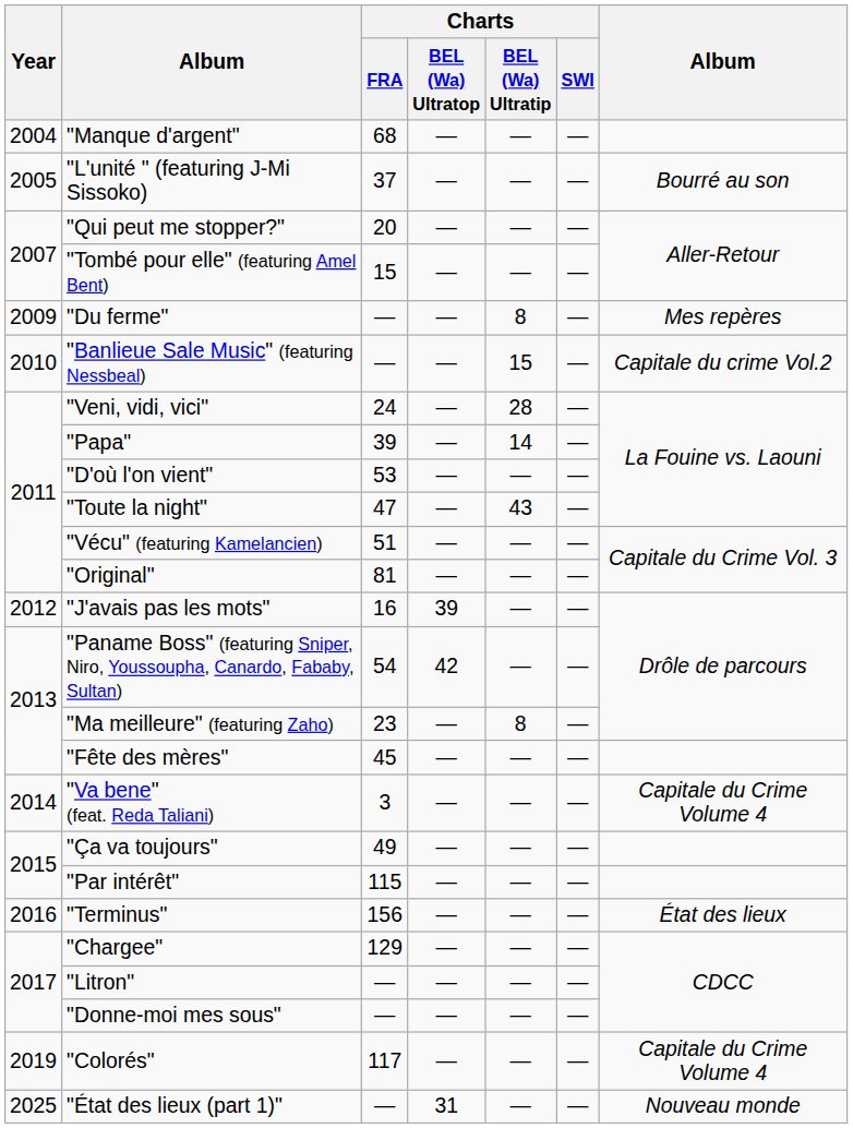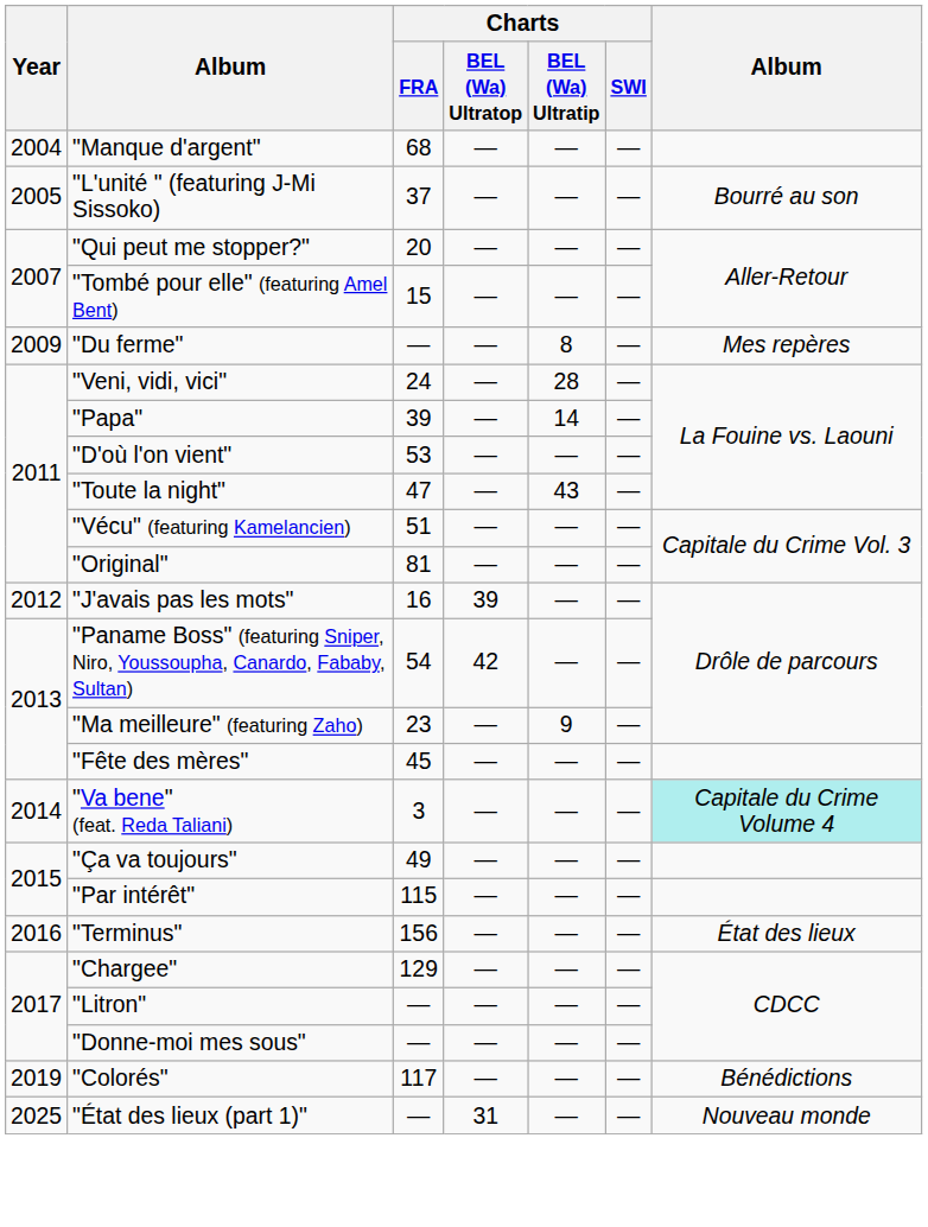 <table class="wikitable">
 <tr>
 <th align="center" rowspan="2" width=10>Year</th>
 <th align="center" rowspan="2" width="220">Album</th>
 <th align="center" colspan="4">Charts</th>
 <th align="center" rowspan="2" width="180">Album</th>
 </tr>
 <tr>
 <th width="20"><small><a href='#'>FRA</a><br></small></th>
 <th width="20"><small><a href='#'>BEL<br>(Wa)</a><br>Ultratop</small><br></th>
 <th width="20"><small><a href='#'>BEL<br>(Wa)</a><br>Ultratip</small><br></th>
 <th width="20"><small><a href='#'>SWI</a></small><br></th>
 </tr>
 <tr>
 <td align="center">2004</td>
 <td>"Manque d'argent"</td>
 <td align="center">68</td>
 <td align="center">—</td>
 <td align="center">—</td>
 <td align="center">—</td>
 <td align="center"></td>
 </tr>
 <tr>
 <td align="center">2005</td>
 <td>"L'unité " (featuring J-Mi Sissoko)</td>
 <td align="center">37</td>
 <td align="center">—</td>
 <td align="center">—</td>
 <td align="center">—</td>
 <td align="center"><em>Bourré au son</em></td>
 </tr>
 <tr>
 <td align="center" rowspan=2>2007</td>
 <td>"Qui peut me stopper?"</td>
 <td align="center">20</td>
 <td align="center">—</td>
 <td align="center">—</td>
 <td align="center">—</td>
 <td align="center" rowspan=2><em>Aller-Retour</em></td>
 </tr>
 <tr>
 <td>"Tombé pour elle" <small>(featuring <a href='#'>Amel Bent</a>)</small></td>
 <td align="center">15</td>
 <td align="center">—</td>
 <td align="center">—</td>
 <td align="center">—</td>
 </tr>
 <tr>
 <td align="center">2009</td>
 <td>"Du ferme"</td>
 <td align="center">—</td>
 <td align="center">—</td>
 <td align="center">8</td>
 <td align="center">—</td>
 <td align="center"><em>Mes repères</em></td>
-</tr>
-<tr>
-<td align="center">2010</td>
-<td>"<a href='#'>Banlieue Sale Music</a>" <small>(featuring <a href='#'>Nessbeal</a>)</small></td>
-<td align="center">—</td>
-<td align="center">—</td>
-<td align="center">15</td>
-<td align="center">—</td>
-<td align="center"><em>Capitale du crime Vol.2</em></td>
 </tr>
 <tr>
 <td align="center" rowspan=6>2011</td>
 <td>"Veni, vidi, vici"</td>
 <td align="center">24</td>
 <td align="center">—</td>
 <td align="center">28</td>
 <td align="center">—</td>
 <td align="center" rowspan=4><em>La Fouine vs. Laouni</em></td>
 </tr>
 <tr>
 <td>"Papa"</td>
 <td align="center">39</td>
 <td align="center">—</td>
 <td align="center">14</td>
 <td align="center">—</td>
 </tr>
 <tr>
 <td>"D'où l'on vient"</td>
 <td align="center">53</td>
 <td align="center">—</td>
 <td align="center">—</td>
 <td align="center">—</td>
 </tr>
 <tr>
 <td>"Toute la night"</td>
 <td align="center">47</td>
 <td align="center">—</td>
 <td align="center">43</td>
 <td align="center">—</td>
 </tr>
 <tr>
 <td>"Vécu" <small>(featuring <a href='#'>Kamelancien</a>)</small></td>
 <td align="center">51</td>
 <td align="center">—</td>
 <td align="center">—</td>
 <td align="center">—</td>
 <td align="center" rowspan=2><em>Capitale du Crime Vol. 3</em></td>
 </tr>
 <tr>
 <td>"Original"</td>
 <td align="center">81</td>
 <td align="center">—</td>
 <td align="center">—</td>
 <td align="center">—</td>
 </tr>
 <tr>
 <td align="center">2012</td>
 <td>"J'avais pas les mots"</td>
 <td align="center">16</td>
 <td align="center">39</td>
 <td align="center">—</td>
 <td align="center">—</td>
 <td align="center" rowspan=3><em>Drôle de parcours</em></td>
 </tr>
 <tr>
 <td align="center" rowspan=3>2013</td>
 <td>"Paname Boss" <small>(featuring <a href='#'>Sniper</a>, Niro, <a href='#'>Youssoupha</a>, <a href='#'>Canardo</a>, <a href='#'>Fababy</a>, <a href='#'>Sultan</a>)</small></td>
 <td align="center">54</td>
 <td align="center">42</td>
 <td align="center">—</td>
 <td align="center">—</td>
 </tr>
 <tr>
 <td>"Ma meilleure" <small>(featuring <a href='#'>Zaho</a>)</small></td>
 <td align="center">23</td>
 <td align="center">—</td>
-<td align="center">8</td>
+<td align="center">9</td>
 <td align="center">—</td>
 </tr>
 <tr>
 <td>"Fête des mères"</td>
 <td align="center">45</td>
 <td align="center">—</td>
 <td align="center">—</td>
 <td align="center">—</td>
 <td align="center"></td>
 </tr>
 <tr>
 <td align="center">2014</td>
 <td>"<a href='#'>Va bene</a>" <br><small>(feat. <a href='#'>Reda Taliani</a>)</small><br><small></small></td>
 <td align="center">3</td>
 <td align="center">—</td>
 <td align="center">—</td>
 <td align="center">—</td>
-<td align="center"><em>Capitale du Crime Volume 4</em></td>
+<td align="center" style="background: paleturquoise;"><em>Capitale du Crime Volume 4</em></td>
 </tr>
 <tr>
 <td align="center" rowspan=2>2015</td>
 <td>"Ça va toujours"</td>
 <td align="center">49</td>
 <td align="center">—</td>
 <td align="center">—</td>
 <td align="center">—</td>
 <td align="center"></td>
 </tr>
 <tr>
 <td>"Par intérêt"</td>
 <td align="center">115</td>
 <td align="center">—</td>
 <td align="center">—</td>
 <td align="center">—</td>
 <td align="center"></td>
 </tr>
 <tr>
 <td align="center">2016</td>
 <td>"Terminus"</td>
 <td align="center">156</td>
 <td align="center">—</td>
 <td align="center">—</td>
 <td align="center">—</td>
 <td align="center"><em>État des lieux</em></td>
 </tr>
 <tr>
 <td align="center" rowspan=3>2017</td>
 <td>"Chargee"</td>
 <td align="center">129</td>
 <td align="center">—</td>
 <td align="center">—</td>
 <td align="center">—</td>
 <td align="center" rowspan="3"><em>CDCC</em></td>
 </tr>
 <tr>
 <td>"Litron"</td>
 <td align="center">—</td>
 <td align="center">—</td>
 <td align="center">—</td>
 <td align="center">—</td>
 </tr>
 <tr>
 <td>"Donne-moi mes sous"</td>
 <td align="center">—</td>
 <td align="center">—</td>
 <td align="center">—</td>
 <td align="center">—</td>
 </tr>
 <tr>
 <td align="center">2019</td>
 <td>"Colorés"</td>
 <td align="center">117</td>
 <td align="center">—</td>
 <td align="center">—</td>
 <td align="center">—</td>
-<td align="center"><em>Capitale du Crime Volume 4</em></td>
+<td align="center"><em>Bénédictions</em></td>
 </tr>
 <tr>
 <td align="center">2025</td>
 <td>"État des lieux (part 1)"<br></td>
 <td align="center">—</td>
 <td align="center">31</td>
 <td align="center">—</td>
 <td align="center">—</td>
 <td align="center"><em>Nouveau monde</em></td>
 </tr>
 </table>
